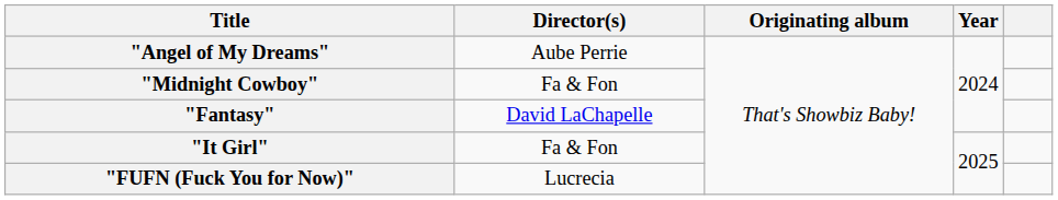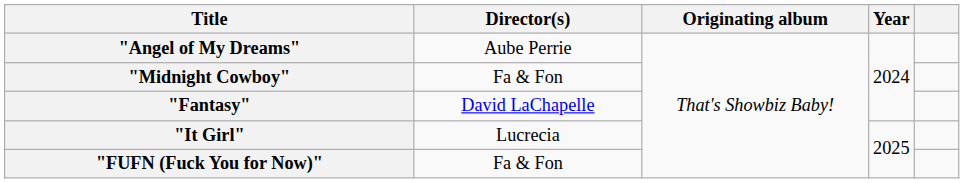 <table class="wikitable plainrowheaders" style="text-align:center;">
 <tr>
 <th scope="col" style="width: 22em;">Title</th>
 <th scope="col" style="width: 12em;">Director(s)</th>
 <th scope="col" style="width: 12em;">Originating album</th>
 <th scope="col" style="width: 2em;">Year</th>
 <th scope="col" style="width: 2em;"></th>
 </tr>
 <tr>
 <th scope="row">"Angel of My Dreams"</th>
 <td>Aube Perrie</td>
 <td rowspan="5"><em>That's Showbiz Baby!</em></td>
 <td rowspan="3">2024</td>
 <td></td>
 </tr>
 <tr>
 <th scope="row">"Midnight Cowboy"</th>
 <td>Fa & Fon</td>
 <td></td>
 </tr>
 <tr>
 <th scope="row">"Fantasy"</th>
 <td><a href='#'>David LaChapelle</a></td>
 <td></td>
 </tr>
 <tr>
 <th scope="row">"It Girl"</th>
-<td>Fa & Fon</td>
+<td>Lucrecia</td>
 <td rowspan="2">2025</td>
 <td></td>
 </tr>
 <tr>
 <th scope="row">"FUFN (Fuck You for Now)"</th>
-<td>Lucrecia</td>
+<td>Fa & Fon</td>
 <td></td>
 </tr>
 </table>
